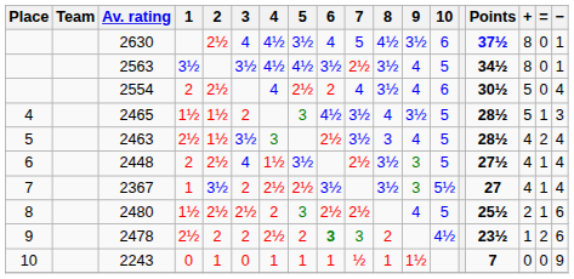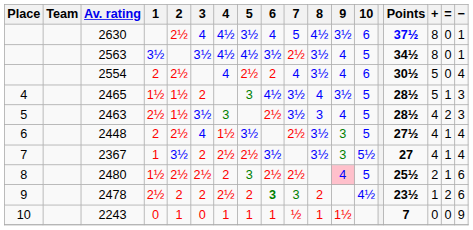 <table class="wikitable" style="text-align:center">
 <tr>
 <th>Place</th>
 <th>Team</th>
 <th><a href='#'>Av. rating</a></th>
 <th>1</th>
 <th>2</th>
 <th>3</th>
 <th>4</th>
 <th>5</th>
 <th>6</th>
 <th>7</th>
 <th>8</th>
 <th>9</th>
 <th>10</th>
 <th></th>
 <th>Points</th>
 <th>+</th>
 <th>=</th>
 <th>−</th>
 </tr>
 <tr>
 <td></td>
 <td style="text-align: left"><strong></strong></td>
 <td>2630</td>
 <td></td>
 <td style="color: red">2½</td>
 <td style="color: blue">4</td>
 <td style="color: blue">4½</td>
 <td style="color: blue">3½</td>
 <td style="color: blue">4</td>
 <td style="color: blue">5</td>
 <td style="color: blue">4½</td>
 <td style="color: blue">3½</td>
 <td style="color: blue">6</td>
 <th></th>
 <td align="center" style="color: blue"><strong>37½</strong></td>
 <td>8</td>
 <td>0</td>
 <td>1</td>
 </tr>
 <tr>
 <td></td>
 <td style="text-align: left"></td>
 <td>2563</td>
 <td style="color: blue">3½</td>
 <td></td>
 <td style="color: blue">3½</td>
 <td style="color: blue">4½</td>
 <td style="color: blue">4½</td>
 <td style="color: blue">3½</td>
 <td style="color: red">2½</td>
 <td style="color: blue">3½</td>
 <td style="color: blue">4</td>
 <td style="color: blue">5</td>
 <th></th>
 <td><strong>34½</strong></td>
 <td>8</td>
 <td>0</td>
 <td>1</td>
 </tr>
 <tr>
 <td></td>
 <td style="text-align: left"></td>
 <td>2554</td>
 <td style="color: red">2</td>
 <td style="color: red">2½</td>
 <td></td>
 <td style="color: blue">4</td>
 <td style="color: red">2½</td>
 <td style="color: red">2</td>
 <td style="color: blue">4</td>
 <td style="color: blue">3½</td>
 <td style="color: blue">4</td>
 <td style="color: blue">6</td>
 <th></th>
 <td><strong>30½</strong></td>
 <td>5</td>
 <td>0</td>
 <td>4</td>
 </tr>
 <tr>
 <td>4</td>
 <td style="text-align: left"></td>
 <td>2465</td>
 <td style="color: red">1½</td>
 <td style="color: red">1½</td>
 <td style="color: red">2</td>
 <td></td>
 <td style="color: green">3</td>
 <td style="color: blue">4½</td>
 <td style="color: blue">3½</td>
 <td style="color: blue">4</td>
 <td style="color: blue">3½</td>
 <td style="color: blue">5</td>
 <th></th>
 <td><strong>28½</strong></td>
 <td>5</td>
 <td>1</td>
 <td>3</td>
 </tr>
 <tr>
 <td>5</td>
 <td style="text-align: left"></td>
 <td>2463</td>
 <td style="color: red">2½</td>
 <td style="color: red">1½</td>
 <td style="color: blue">3½</td>
 <td style="color: green">3</td>
 <td></td>
 <td style="color: red">2½</td>
 <td style="color: blue">3½</td>
 <td style="color: blue">3</td>
 <td style="color: blue">4</td>
 <td style="color: blue">5</td>
 <th></th>
 <td><strong>28½</strong></td>
 <td>4</td>
 <td>2</td>
-<td>4</td>
+<td>3</td>
 </tr>
 <tr>
 <td>6</td>
 <td style="text-align: left"></td>
 <td>2448</td>
 <td style="color: red">2</td>
 <td style="color: red">2½</td>
 <td style="color: blue">4</td>
 <td style="color: red">1½</td>
 <td style="color: blue">3½</td>
 <td></td>
 <td style="color: red">2½</td>
 <td style="color: blue">3½</td>
 <td style="color: green">3</td>
 <td style="color: blue">5</td>
 <th></th>
 <td><strong>27½</strong></td>
 <td>4</td>
 <td>1</td>
 <td>4</td>
 </tr>
 <tr>
 <td>7</td>
 <td style="text-align: left"></td>
 <td>2367</td>
 <td style="color: red">1</td>
 <td style="color: blue">3½</td>
 <td style="color: red">2</td>
 <td style="color: red">2½</td>
 <td style="color: red">2½</td>
 <td style="color: blue">3½</td>
 <td></td>
 <td style="color: blue">3½</td>
 <td style="color: green">3</td>
 <td style="color: blue">5½</td>
 <th></th>
 <td><strong>27</strong></td>
 <td>4</td>
 <td>1</td>
 <td>4</td>
 </tr>
 <tr>
 <td>8</td>
 <td style="text-align: left"></td>
 <td>2480</td>
 <td style="color: red">1½</td>
 <td style="color: red">2½</td>
 <td style="color: red">2½</td>
 <td style="color: red">2</td>
 <td style="color: green">3</td>
 <td style="color: red">2½</td>
 <td style="color: red">2½</td>
 <td></td>
-<td style="color: blue">4</td>
+<td style="background: pink; color: blue">4</td>
 <td style="color: blue">5</td>
 <th></th>
 <td><strong>25½</strong></td>
 <td>2</td>
 <td>1</td>
 <td>6</td>
 </tr>
 <tr>
 <td>9</td>
 <td style="text-align: left"></td>
 <td>2478</td>
 <td style="color: red">2½</td>
 <td style="color: red">2</td>
 <td style="color: red">2</td>
 <td style="color: red">2½</td>
 <td style="color: red">2</td>
 <td style="color: green"><strong>3</strong></td>
 <td style="color: green">3</td>
 <td style="color: red">2</td>
 <td></td>
 <td style="color: blue">4½</td>
 <th></th>
 <td><strong>23½</strong></td>
 <td>1</td>
 <td>2</td>
 <td>6</td>
 </tr>
 <tr>
 <td>10</td>
 <td style="text-align: left"></td>
 <td>2243</td>
 <td style="color: red">0</td>
 <td style="color: red">1</td>
 <td style="color: red">0</td>
 <td style="color: red">1</td>
 <td style="color: red">1</td>
 <td style="color: red">1</td>
 <td style="color: red">½</td>
 <td style="color: red">1</td>
 <td style="color: red">1½</td>
 <td></td>
 <th></th>
 <td><strong>7</strong></td>
 <td>0</td>
 <td>0</td>
 <td>9</td>
 </tr>
 <tr>
 </tr>
 </table>
